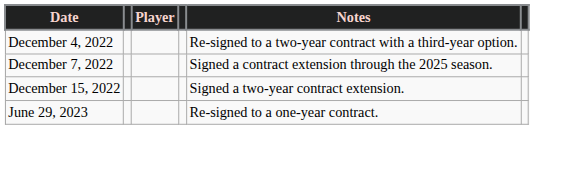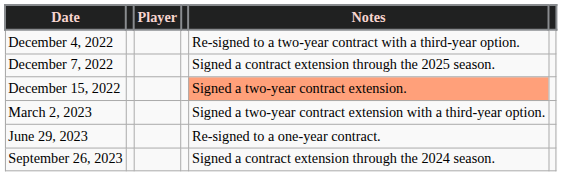 <table class="wikitable sortable" style="font-size:90%;">
 <tr>
 <th style="background:#202121; color:#F7D5CF; border:2px solid #898C8F;" scope="col" data-sort-type="date">Date</th>
 <th style="background:#202121; color:#F7D5CF; border:2px solid #898C8F;" scope="col"></th>
 <th style="background:#202121; color:#F7D5CF; border:2px solid #898C8F;" scope="col">Player</th>
 <th style="background:#202121; color:#F7D5CF; border:2px solid #898C8F;" scope="col"></th>
 <th style="background:#202121; color:#F7D5CF; border:2px solid #898C8F;" scope="col">Notes</th>
 <th style="background:#202121; color:#F7D5CF; border:2px solid #898C8F;" scope="col"></th>
 </tr>
 <tr>
 <td>December 4, 2022</td>
 <td></td>
 <td></td>
 <td></td>
 <td>Re-signed to a two-year contract with a third-year option.</td>
 <td></td>
 </tr>
 <tr>
 <td>December 7, 2022</td>
 <td></td>
 <td></td>
 <td></td>
 <td>Signed a contract extension through the 2025 season.</td>
 <td></td>
 </tr>
 <tr>
 <td>December 15, 2022</td>
 <td></td>
 <td></td>
 <td></td>
-<td>Signed a two-year contract extension.</td>
+<td style="background: lightsalmon;">Signed a two-year contract extension.</td>
+<td></td>
+</tr>
+<tr>
+<td>March 2, 2023</td>
+<td></td>
+<td></td>
+<td></td>
+<td>Signed a two-year contract extension with a third-year option.</td>
 <td></td>
 </tr>
 <tr>
 <td>June 29, 2023</td>
 <td></td>
 <td></td>
 <td></td>
 <td>Re-signed to a one-year contract.</td>
 <td></td>
 </tr>
+<tr>
+<td>September 26, 2023</td>
+<td></td>
+<td></td>
+<td></td>
+<td>Signed a contract extension through the 2024 season.</td>
+<td></td>
+</tr>
 </table>
